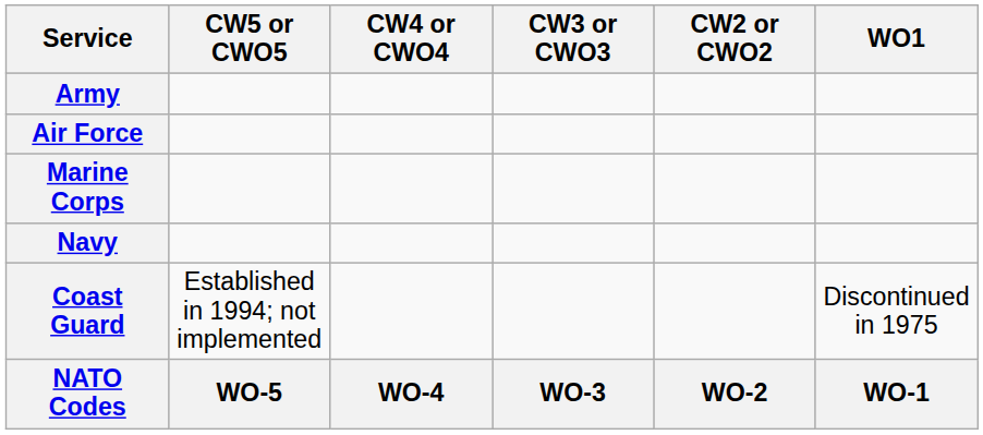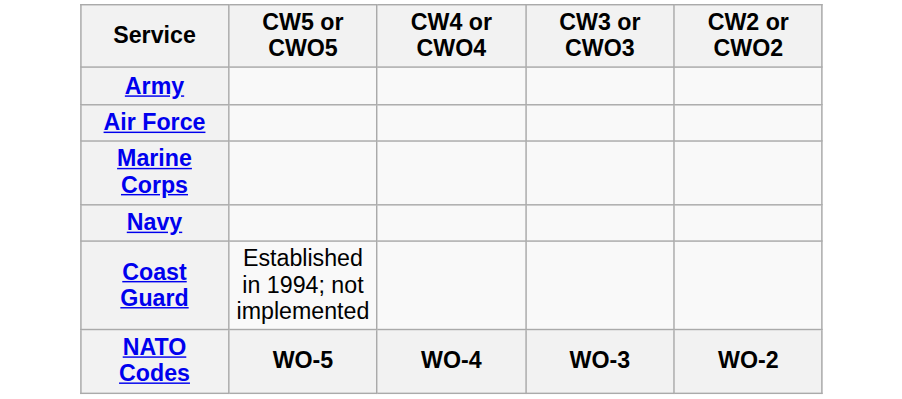 <table class="wikitable" style="margin-left: auto; margin-right: auto; border: none; text-align:center">
 <tr>
 <th scope=col style="width: 95px">Service</th>
 <th scope=col style="width: 95px">CW5 or CWO5</th>
 <th scope=col style="width: 95px">CW4 or CWO4</th>
 <th scope=col style="width: 95px">CW3 or CWO3</th>
 <th scope=col style="width: 95px">CW2 or CWO2</th>
-<th scope=col style="width: 95px">WO1</th>
 </tr>
 <tr>
 <th scope=row><a href='#'>Army</a><br></th>
-<td></td>
 <td></td>
 <td></td>
 <td></td>
 <td></td>
 </tr>
 <tr>
 <th scope=row><a href='#'>Air Force</a><br></th>
 <td></td>
 <td></td>
 <td></td>
 <td></td>
-<td></td>
 </tr>
 <tr>
 <th scope=row><a href='#'>Marine Corps</a><br></th>
-<td></td>
 <td></td>
 <td></td>
 <td></td>
 <td></td>
 </tr>
 <tr>
 <th scope=row><a href='#'>Navy</a><br></th>
 <td></td>
 <td></td>
 <td></td>
 <td></td>
-<td></td>
 </tr>
 <tr>
 <th scope=row><a href='#'>Coast Guard</a><br></th>
 <td>Established in 1994; not implemented</td>
 <td></td>
 <td></td>
 <td></td>
-<td>Discontinued in 1975</td>
 </tr>
 <tr>
 <th scope=row><a href='#'>NATO Codes</a></th>
 <th>WO-5</th>
 <th>WO-4</th>
 <th>WO-3</th>
 <th>WO-2</th>
-<th>WO-1</th>
 </tr>
 </table>
